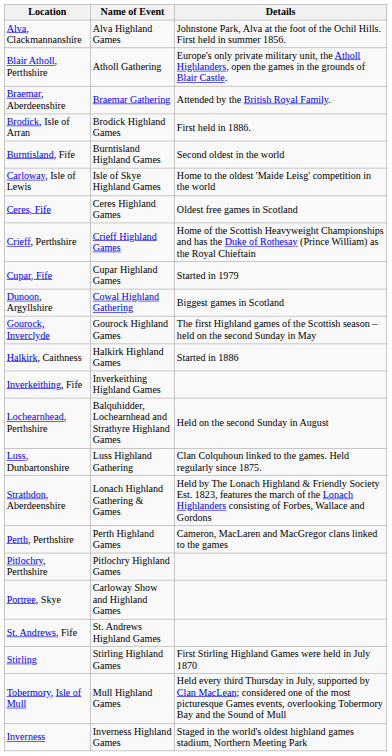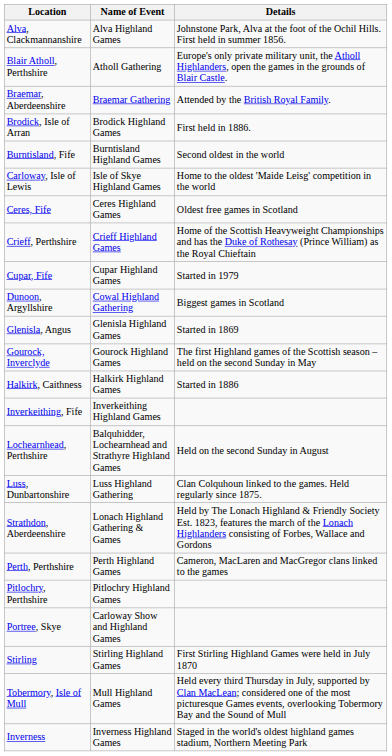 <table class="wikitable">
 <tr>
 <th>Location</th>
 <th>Name of Event</th>
 <th>Details</th>
 </tr>
 <tr>
 <td><a href='#'>Alva</a>, Clackmannanshire</td>
 <td>Alva Highland Games</td>
 <td>Johnstone Park, Alva at the foot of the Ochil Hills. First held in summer 1856.</td>
 </tr>
 <tr>
 <td><a href='#'>Blair Atholl</a>, Perthshire</td>
 <td>Atholl Gathering</td>
 <td>Europe's only private military unit, the <a href='#'>Atholl Highlanders</a>, open the games in the grounds of <a href='#'>Blair Castle</a>.</td>
 </tr>
 <tr>
 <td><a href='#'>Braemar</a>, Aberdeenshire</td>
 <td><a href='#'>Braemar Gathering</a></td>
 <td>Attended by the <a href='#'>British Royal Family</a>.</td>
 </tr>
 <tr>
 <td><a href='#'>Brodick</a>, Isle of Arran</td>
 <td>Brodick Highland Games</td>
 <td>First held in 1886.</td>
 </tr>
 <tr>
 <td><a href='#'>Burntisland</a>, Fife</td>
 <td>Burntisland Highland Games</td>
 <td>Second oldest in the world</td>
 </tr>
 <tr>
 <td><a href='#'>Carloway</a>, Isle of Lewis</td>
 <td>Isle of Skye Highland Games</td>
 <td>Home to the oldest 'Maide Leisg' competition in the world</td>
 </tr>
 <tr>
 <td><a href='#'>Ceres, Fife</a></td>
 <td>Ceres Highland Games</td>
 <td>Oldest free games in Scotland</td>
 </tr>
 <tr>
 <td><a href='#'>Crieff</a>, Perthshire</td>
 <td><a href='#'>Crieff Highland Games</a></td>
 <td>Home of the Scottish Heavyweight Championships and has the <a href='#'>Duke of Rothesay</a> (Prince William) as the Royal Chieftain</td>
 </tr>
 <tr>
 <td><a href='#'>Cupar, Fife</a></td>
 <td>Cupar Highland Games</td>
 <td>Started in 1979</td>
 </tr>
 <tr>
 <td><a href='#'>Dunoon</a>, Argyllshire</td>
 <td><a href='#'>Cowal Highland Gathering</a></td>
 <td>Biggest games in Scotland</td>
 </tr>
 <tr>
+<td><a href='#'>Glenisla</a>, Angus</td>
+<td>Glenisla Highland Games</td>
+<td>Started in 1869</td>
+</tr>
+<tr>
 <td><a href='#'>Gourock, Inverclyde</a></td>
 <td>Gourock Highland Games</td>
 <td>The first Highland games of the Scottish season – held on the second Sunday in May</td>
 </tr>
 <tr>
 <td><a href='#'>Halkirk</a>, Caithness</td>
 <td>Halkirk Highland Games</td>
 <td>Started in 1886</td>
 </tr>
 <tr>
 <td><a href='#'>Inverkeithing</a>, Fife</td>
 <td>Inverkeithing Highland Games</td>
 <td></td>
 </tr>
 <tr>
 <td><a href='#'>Lochearnhead</a>, Perthshire</td>
 <td>Balquhidder, Lochearnhead and<br>Strathyre Highland Games</td>
 <td>Held on the second Sunday in August</td>
 </tr>
 <tr>
 <td><a href='#'>Luss</a>, Dunbartonshire</td>
 <td>Luss Highland Gathering</td>
 <td>Clan Colquhoun linked to the games. Held regularly since 1875.</td>
 </tr>
 <tr>
 <td><a href='#'>Strathdon</a>, Aberdeenshire</td>
 <td>Lonach Highland Gathering & Games</td>
 <td>Held by The Lonach Highland & Friendly Society Est. 1823, features the march of the <a href='#'>Lonach Highlanders</a> consisting of Forbes, Wallace and Gordons</td>
 </tr>
 <tr>
 <td><a href='#'>Perth</a>, Perthshire</td>
 <td>Perth Highland Games</td>
 <td>Cameron, MacLaren and MacGregor clans linked to the games</td>
 </tr>
 <tr>
 <td><a href='#'>Pitlochry</a>, Perthshire</td>
 <td>Pitlochry Highland Games</td>
 <td></td>
 </tr>
 <tr>
 <td><a href='#'>Portree</a>, Skye</td>
 <td>Carloway Show and Highland Games</td>
 <td></td>
 </tr>
 <tr>
-<td><a href='#'>St. Andrews</a>, Fife</td>
-<td>St. Andrews Highland Games</td>
-<td></td>
-</tr>
-<tr>
 <td><a href='#'>Stirling</a></td>
 <td>Stirling Highland Games</td>
 <td>First Stirling Highland Games were held in July 1870</td>
 </tr>
 <tr>
 <td><a href='#'>Tobermory</a>, <a href='#'>Isle of Mull</a></td>
 <td>Mull Highland Games</td>
 <td>Held every third Thursday in July, supported by <a href='#'>Clan MacLean</a>; considered one of the most picturesque Games events, overlooking Tobermory Bay and the Sound of Mull</td>
 </tr>
 <tr>
 <td><a href='#'>Inverness</a></td>
 <td>Inverness Highland Games</td>
 <td>Staged in the world's oldest highland games stadium, Northern Meeting Park</td>
 </tr>
 </table>
